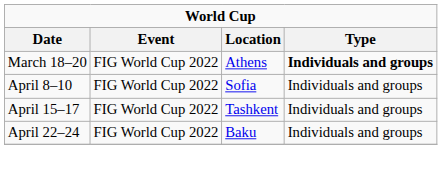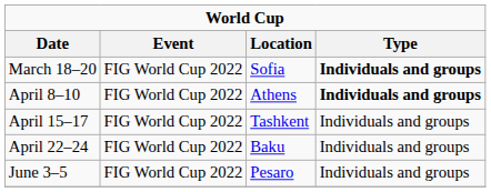 <table class="wikitable">
 <tr>
 <td colspan="4" style="text-align:center;"><strong>World Cup</strong></td>
 </tr>
 <tr>
 <th>Date</th>
 <th>Event</th>
 <th>Location</th>
 <th>Type</th>
 </tr>
 <tr>
 <td>March 18–20</td>
 <td>FIG World Cup 2022</td>
-<td>  <a href='#'>Athens</a></td>
+<td>  <a href='#'>Sofia</a></td>
 <td><strong>Individuals and groups</strong></td>
 </tr>
 <tr>
 <td>April 8–10</td>
 <td>FIG World Cup 2022</td>
-<td>  <a href='#'>Sofia</a></td>
-<td>Individuals and groups</td>
+<td>  <a href='#'>Athens</a></td>
+<td><strong>Individuals and groups</strong></td>
 </tr>
 <tr>
 <td>April 15–17</td>
 <td>FIG World Cup 2022</td>
 <td>  <a href='#'>Tashkent</a></td>
 <td>Individuals and groups</td>
 </tr>
 <tr>
 <td>April 22–24</td>
 <td>FIG World Cup 2022</td>
 <td>  <a href='#'>Baku</a></td>
 <td>Individuals and groups</td>
 </tr>
 <tr>
+<td>June 3–5</td>
+<td>FIG World Cup 2022</td>
+<td>  <a href='#'>Pesaro</a></td>
+<td>Individuals and groups</td>
+</tr>
+<tr>
 </tr>
 </table>
